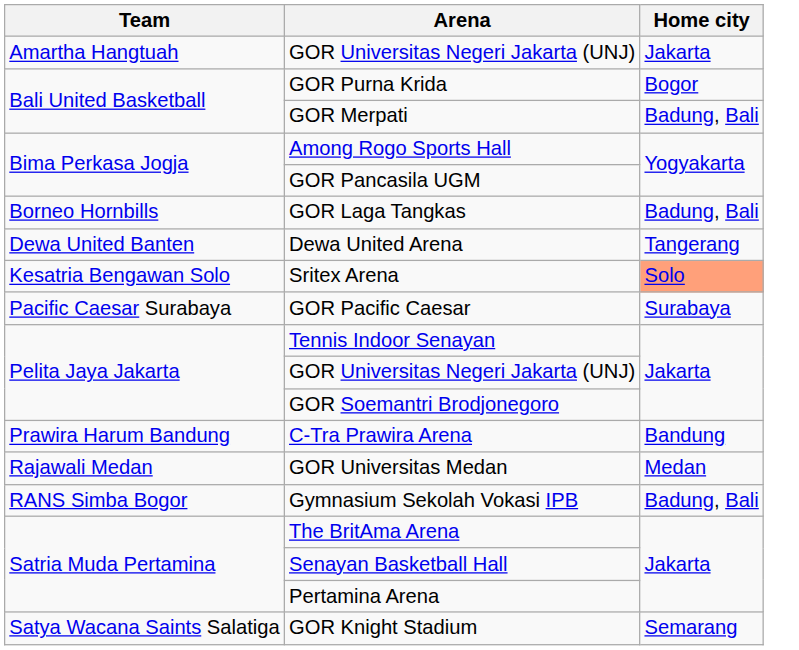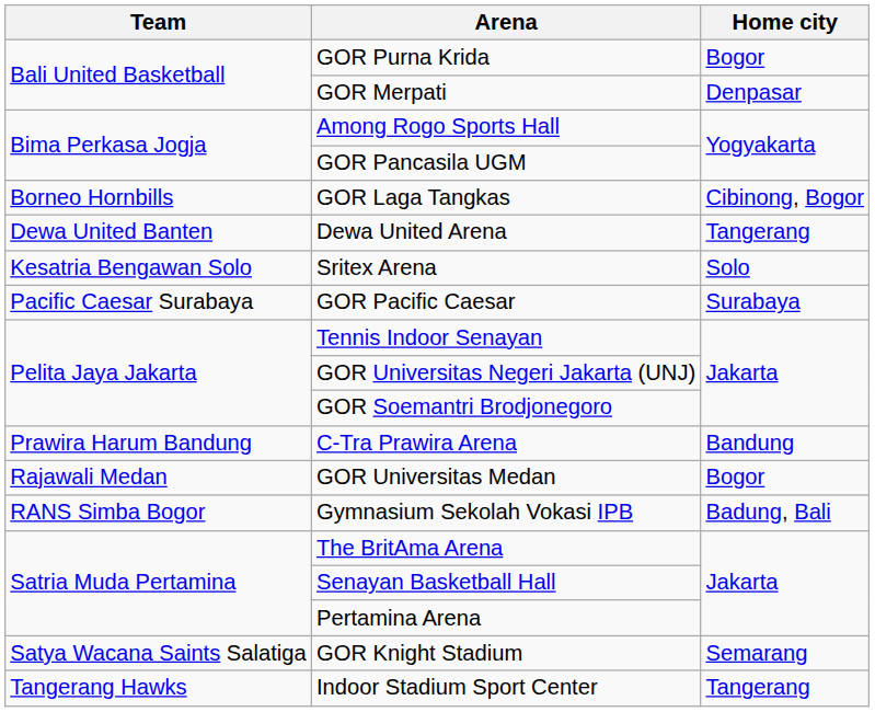 <table class="wikitable sortable">
 <tr>
 <th>Team</th>
 <th>Arena</th>
 <th>Home city</th>
-</tr>
-<tr>
-<td><a href='#'>Amartha Hangtuah</a></td>
-<td>GOR <a href='#'>Universitas Negeri Jakarta</a> (UNJ)</td>
-<td><a href='#'>Jakarta</a></td>
 </tr>
 <tr>
 <td rowspan="2"><a href='#'>Bali United Basketball</a></td>
 <td>GOR Purna Krida</td>
 <td><a href='#'>Bogor</a></td>
 </tr>
 <tr>
 <td>GOR Merpati</td>
-<td><a href='#'>Badung</a>, <a href='#'>Bali</a></td>
+<td><a href='#'>Denpasar</a></td>
 </tr>
 <tr>
 <td rowspan="2"><a href='#'>Bima Perkasa Jogja</a></td>
 <td><a href='#'>Among Rogo Sports Hall</a></td>
 <td rowspan=2><a href='#'>Yogyakarta</a></td>
 </tr>
 <tr>
 <td>GOR Pancasila UGM</td>
 </tr>
 <tr>
 <td><a href='#'>Borneo Hornbills</a></td>
 <td>GOR Laga Tangkas</td>
-<td><a href='#'>Badung</a>, <a href='#'>Bali</a></td>
+<td><a href='#'>Cibinong</a>, <a href='#'>Bogor</a></td>
 </tr>
 <tr>
 <td><a href='#'>Dewa United Banten</a></td>
 <td>Dewa United Arena</td>
 <td><a href='#'>Tangerang</a></td>
 </tr>
 <tr>
 <td><a href='#'>Kesatria Bengawan Solo</a></td>
 <td>Sritex Arena</td>
-<td style="background: lightsalmon;"><a href='#'>Solo</a></td>
+<td><a href='#'>Solo</a></td>
 </tr>
 <tr>
 <td><a href='#'>Pacific Caesar</a> Surabaya</td>
 <td>GOR Pacific Caesar</td>
 <td><a href='#'>Surabaya</a></td>
 </tr>
 <tr>
 <td rowspan="3"><a href='#'>Pelita Jaya Jakarta</a></td>
 <td><a href='#'>Tennis Indoor Senayan</a></td>
 <td rowspan="3"><a href='#'>Jakarta</a></td>
 </tr>
 <tr>
 <td>GOR <a href='#'>Universitas Negeri Jakarta</a> (UNJ)</td>
 </tr>
 <tr>
 <td>GOR <a href='#'>Soemantri Brodjonegoro</a></td>
 </tr>
 <tr>
 <td><a href='#'>Prawira Harum Bandung</a></td>
 <td><a href='#'>C-Tra Prawira Arena</a></td>
 <td><a href='#'>Bandung</a></td>
 </tr>
 <tr>
 <td><a href='#'>Rajawali Medan</a></td>
 <td>GOR Universitas Medan</td>
-<td><a href='#'>Medan</a></td>
+<td><a href='#'>Bogor</a></td>
 </tr>
 <tr>
 <td><a href='#'>RANS Simba Bogor</a></td>
 <td>Gymnasium Sekolah Vokasi <a href='#'>IPB</a></td>
 <td><a href='#'>Badung</a>, <a href='#'>Bali</a></td>
 </tr>
 <tr>
 <td rowspan="3"><a href='#'>Satria Muda Pertamina</a></td>
 <td><a href='#'>The BritAma Arena</a></td>
 <td rowspan=3><a href='#'>Jakarta</a></td>
 </tr>
 <tr>
 <td><a href='#'>Senayan Basketball Hall</a></td>
 </tr>
 <tr>
 <td>Pertamina Arena</td>
 </tr>
 <tr>
 <td><a href='#'>Satya Wacana Saints</a> Salatiga</td>
 <td>GOR Knight Stadium</td>
 <td><a href='#'>Semarang</a></td>
 </tr>
+<tr>
+<td><a href='#'>Tangerang Hawks</a></td>
+<td>Indoor Stadium Sport Center</td>
+<td><a href='#'>Tangerang</a></td>
+</tr>
 </table>
